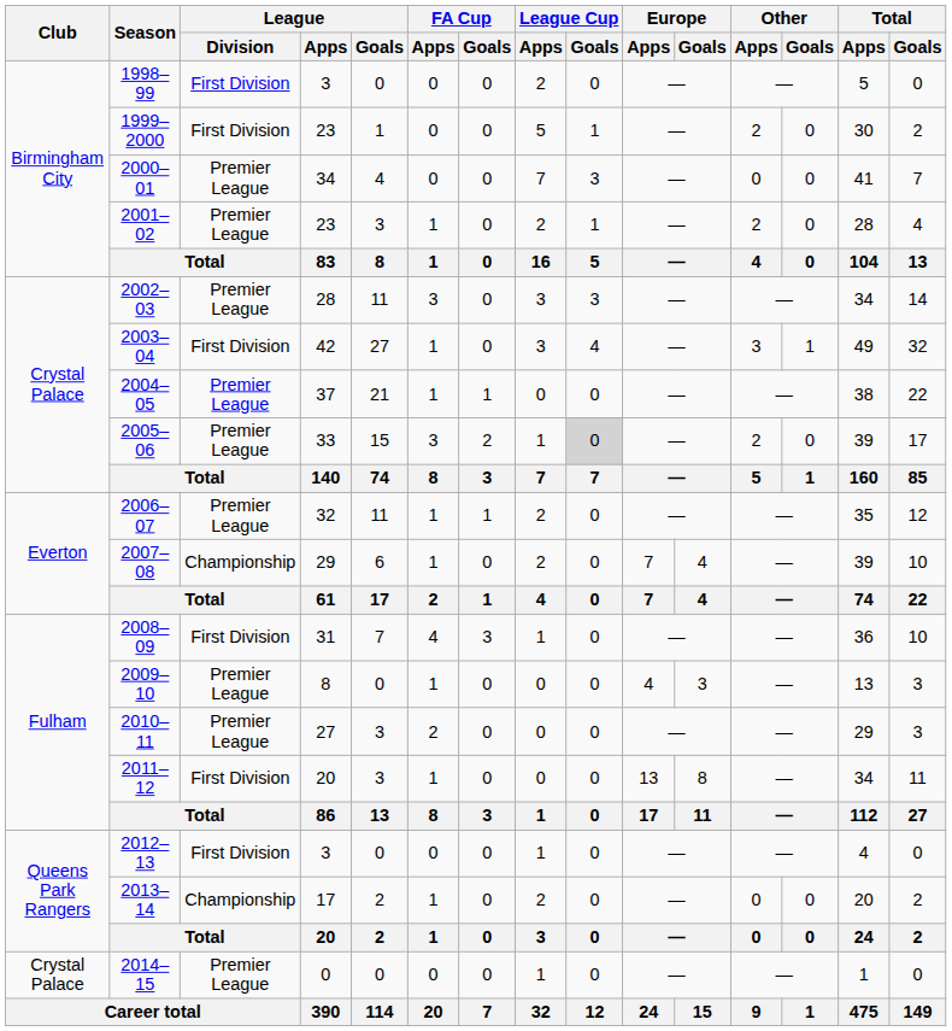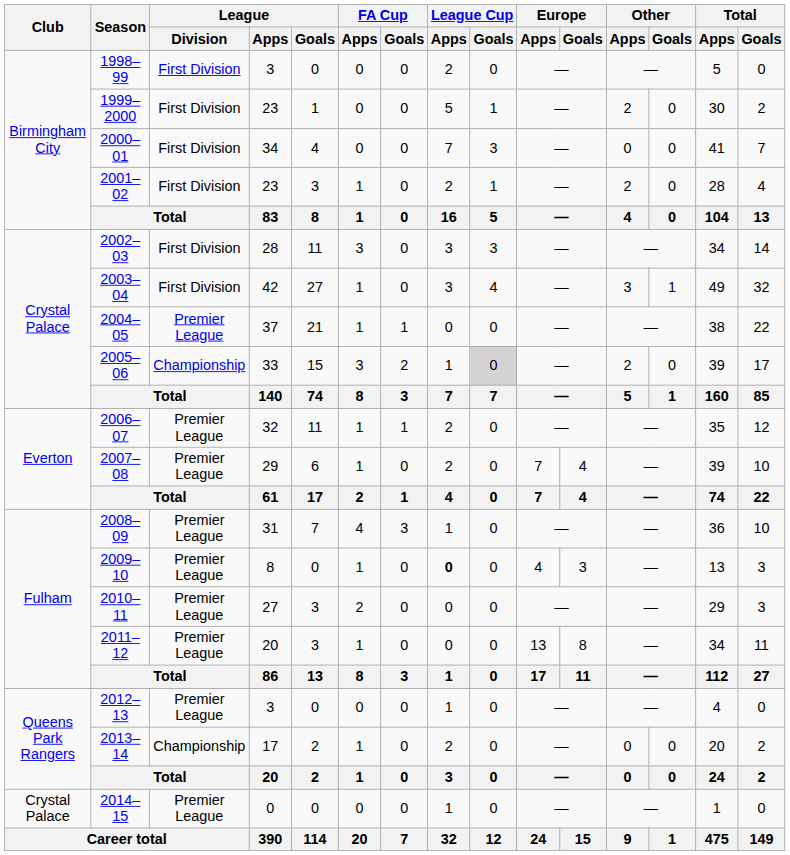 <table class=wikitable style="text-align:center;">
 <tr>
 <th rowspan=2>Club</th>
 <th rowspan=2>Season</th>
 <th colspan=3>League</th>
 <th colspan=2><a href='#'>FA Cup</a></th>
 <th colspan=2><a href='#'>League Cup</a></th>
 <th colspan=2>Europe</th>
 <th colspan=2>Other</th>
 <th colspan=2>Total</th>
 </tr>
 <tr>
 <th>Division</th>
 <th>Apps</th>
 <th>Goals</th>
 <th>Apps</th>
 <th>Goals</th>
 <th>Apps</th>
 <th>Goals</th>
 <th>Apps</th>
 <th>Goals</th>
 <th>Apps</th>
 <th>Goals</th>
 <th>Apps</th>
 <th>Goals</th>
 </tr>
 <tr>
 <td rowspan=5><a href='#'>Birmingham City</a></td>
 <td><a href='#'>1998–99</a></td>
 <td><a href='#'>First Division</a></td>
 <td>3</td>
 <td>0</td>
 <td>0</td>
 <td>0</td>
 <td>2</td>
 <td>0</td>
 <td colspan=2>—</td>
 <td colspan=2>—</td>
 <td>5</td>
 <td>0</td>
 </tr>
 <tr>
 <td><a href='#'>1999–2000</a></td>
 <td>First Division</td>
 <td>23</td>
 <td>1</td>
 <td>0</td>
 <td>0</td>
 <td>5</td>
 <td>1</td>
 <td colspan=2>—</td>
 <td>2</td>
 <td>0</td>
 <td>30</td>
 <td>2</td>
 </tr>
 <tr>
 <td><a href='#'>2000–01</a></td>
-<td>Premier League</td>
+<td>First Division</td>
 <td>34</td>
 <td>4</td>
 <td>0</td>
 <td>0</td>
 <td>7</td>
 <td>3</td>
 <td colspan=2>—</td>
 <td>0</td>
 <td>0</td>
 <td>41</td>
 <td>7</td>
 </tr>
 <tr>
 <td><a href='#'>2001–02</a></td>
-<td>Premier League</td>
+<td>First Division</td>
 <td>23</td>
 <td>3</td>
 <td>1</td>
 <td>0</td>
 <td>2</td>
 <td>1</td>
 <td colspan=2>—</td>
 <td>2</td>
 <td>0</td>
 <td>28</td>
 <td>4</td>
 </tr>
 <tr>
 <th colspan=2>Total</th>
 <th>83</th>
 <th>8</th>
 <th>1</th>
 <th>0</th>
 <th>16</th>
 <th>5</th>
 <th colspan=2>—</th>
 <th>4</th>
 <th>0</th>
 <th>104</th>
 <th>13</th>
 </tr>
 <tr>
 <td rowspan=5><a href='#'>Crystal Palace</a></td>
 <td><a href='#'>2002–03</a></td>
-<td>Premier League</td>
+<td>First Division</td>
 <td>28</td>
 <td>11</td>
 <td>3</td>
 <td>0</td>
 <td>3</td>
 <td>3</td>
 <td colspan=2>—</td>
 <td colspan=2>—</td>
 <td>34</td>
 <td>14</td>
 </tr>
 <tr>
 <td><a href='#'>2003–04</a></td>
 <td>First Division</td>
 <td>42</td>
 <td>27</td>
 <td>1</td>
 <td>0</td>
 <td>3</td>
 <td>4</td>
 <td colspan=2>—</td>
 <td>3</td>
 <td>1</td>
 <td>49</td>
 <td>32</td>
 </tr>
 <tr>
 <td><a href='#'>2004–05</a></td>
 <td><a href='#'>Premier League</a></td>
 <td>37</td>
 <td>21</td>
 <td>1</td>
 <td>1</td>
 <td>0</td>
 <td>0</td>
 <td colspan=2>—</td>
 <td colspan=2>—</td>
 <td>38</td>
 <td>22</td>
 </tr>
 <tr>
 <td><a href='#'>2005–06</a></td>
-<td>Premier League</td>
+<td><a href='#'>Championship</a></td>
 <td>33</td>
 <td>15</td>
 <td>3</td>
 <td>2</td>
 <td>1</td>
 <td style="background: lightgrey;">0</td>
 <td colspan=2>—</td>
 <td>2</td>
 <td>0</td>
 <td>39</td>
 <td>17</td>
 </tr>
 <tr>
 <th colspan=2>Total</th>
 <th>140</th>
 <th>74</th>
 <th>8</th>
 <th>3</th>
 <th>7</th>
 <th>7</th>
 <th colspan=2>—</th>
 <th>5</th>
 <th>1</th>
 <th>160</th>
 <th>85</th>
 </tr>
 <tr>
 <td rowspan=3><a href='#'>Everton</a></td>
 <td><a href='#'>2006–07</a></td>
 <td>Premier League</td>
 <td>32</td>
 <td>11</td>
 <td>1</td>
 <td>1</td>
 <td>2</td>
 <td>0</td>
 <td colspan=2>—</td>
 <td colspan=2>—</td>
 <td>35</td>
 <td>12</td>
 </tr>
 <tr>
 <td><a href='#'>2007–08</a></td>
-<td>Championship</td>
+<td>Premier League</td>
 <td>29</td>
 <td>6</td>
 <td>1</td>
 <td>0</td>
 <td>2</td>
 <td>0</td>
 <td>7</td>
 <td>4</td>
 <td colspan=2>—</td>
 <td>39</td>
 <td>10</td>
 </tr>
 <tr>
 <th colspan=2>Total</th>
 <th>61</th>
 <th>17</th>
 <th>2</th>
 <th>1</th>
 <th>4</th>
 <th>0</th>
 <th>7</th>
 <th>4</th>
 <th colspan=2>—</th>
 <th>74</th>
 <th>22</th>
 </tr>
 <tr>
 <td rowspan=5><a href='#'>Fulham</a></td>
 <td><a href='#'>2008–09</a></td>
-<td>First Division</td>
+<td>Premier League</td>
 <td>31</td>
 <td>7</td>
 <td>4</td>
 <td>3</td>
 <td>1</td>
 <td>0</td>
 <td colspan=2>—</td>
 <td colspan=2>—</td>
 <td>36</td>
 <td>10</td>
 </tr>
 <tr>
 <td><a href='#'>2009–10</a></td>
 <td>Premier League</td>
 <td>8</td>
 <td>0</td>
 <td>1</td>
 <td>0</td>
-<td>0</td>
+<td><strong>0</strong></td>
 <td>0</td>
 <td>4</td>
 <td>3</td>
 <td colspan=2>—</td>
 <td>13</td>
 <td>3</td>
 </tr>
 <tr>
 <td><a href='#'>2010–11</a></td>
 <td>Premier League</td>
 <td>27</td>
 <td>3</td>
 <td>2</td>
 <td>0</td>
 <td>0</td>
 <td>0</td>
 <td colspan=2>—</td>
 <td colspan=2>—</td>
 <td>29</td>
 <td>3</td>
 </tr>
 <tr>
 <td><a href='#'>2011–12</a></td>
-<td>First Division</td>
+<td>Premier League</td>
 <td>20</td>
 <td>3</td>
 <td>1</td>
 <td>0</td>
 <td>0</td>
 <td>0</td>
 <td>13</td>
 <td>8</td>
 <td colspan=2>—</td>
 <td>34</td>
 <td>11</td>
 </tr>
 <tr>
 <th colspan=2>Total</th>
 <th>86</th>
 <th>13</th>
 <th>8</th>
 <th>3</th>
 <th>1</th>
 <th>0</th>
 <th>17</th>
 <th>11</th>
 <th colspan=2>—</th>
 <th>112</th>
 <th>27</th>
 </tr>
 <tr>
 <td rowspan=3><a href='#'>Queens Park Rangers</a></td>
 <td><a href='#'>2012–13</a></td>
-<td>First Division</td>
+<td>Premier League</td>
 <td>3</td>
 <td>0</td>
 <td>0</td>
 <td>0</td>
 <td>1</td>
 <td>0</td>
 <td colspan=2>—</td>
 <td colspan=2>—</td>
 <td>4</td>
 <td>0</td>
 </tr>
 <tr>
 <td><a href='#'>2013–14</a></td>
 <td>Championship</td>
 <td>17</td>
 <td>2</td>
 <td>1</td>
 <td>0</td>
 <td>2</td>
 <td>0</td>
 <td colspan=2>—</td>
 <td>0</td>
 <td>0</td>
 <td>20</td>
 <td>2</td>
 </tr>
 <tr>
 <th colspan="2">Total</th>
 <th>20</th>
 <th>2</th>
 <th>1</th>
 <th>0</th>
 <th>3</th>
 <th>0</th>
 <th colspan=2>—</th>
 <th>0</th>
 <th>0</th>
 <th>24</th>
 <th>2</th>
 </tr>
 <tr>
 <td>Crystal Palace</td>
 <td><a href='#'>2014–15</a></td>
 <td>Premier League</td>
 <td>0</td>
 <td>0</td>
 <td>0</td>
 <td>0</td>
 <td>1</td>
 <td>0</td>
 <td colspan=2>—</td>
 <td colspan=2>—</td>
 <td>1</td>
 <td>0</td>
 </tr>
 <tr>
 <th colspan="3">Career total</th>
 <th>390</th>
 <th>114</th>
 <th>20</th>
 <th>7</th>
 <th>32</th>
 <th>12</th>
 <th>24</th>
 <th>15</th>
 <th>9</th>
 <th>1</th>
 <th>475</th>
 <th>149</th>
 </tr>
 </table>
